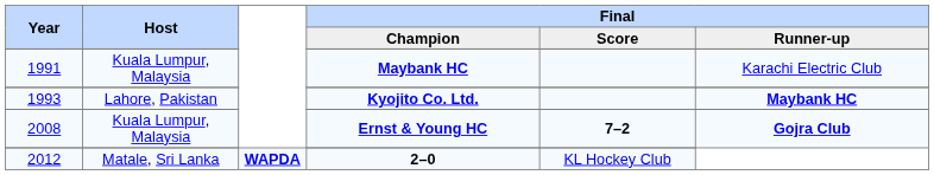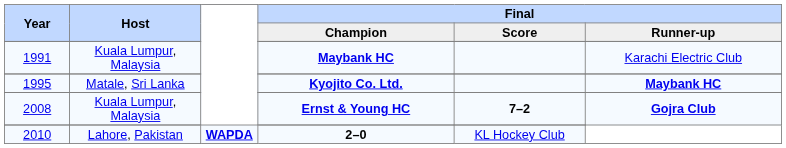 <table border=1 style="border-collapse:collapse; font-size:90%; width:100%; text-align:center" cellpadding=2 cellspacing=0>
 <tr bgcolor=#C1D8FF>
 <th rowspan=2 width=5%>Year</th>
 <th rowspan=2 width=10%>Host</th>
 <th width=1% rowspan=9 bgcolor=ffffff></th>
 <th colspan=3>Final</th>
 </tr>
 <tr bgcolor=#EFEFEF>
 <th width=15%>Champion</th>
 <th width=10%>Score</th>
 <th width=15%>Runner-up</th>
 </tr>
 <tr>
 </tr>
 <tr bgcolor=#F5FAFF>
 <td><a href='#'>1991</a></td>
 <td><a href='#'>Kuala Lumpur</a>, <a href='#'>Malaysia</a></td>
 <td><strong> <a href='#'>Maybank HC</a></strong></td>
 <td></td>
 <td> <a href='#'>Karachi Electric Club</a></td>
 </tr>
 <tr>
 </tr>
 <tr bgcolor=#F5FAFF>
-<td><a href='#'>1993</a></td>
-<td><a href='#'>Lahore</a>, <a href='#'>Pakistan</a></td>
+<td><a href='#'>1995</a></td>
+<td><a href='#'>Matale</a>, <a href='#'>Sri Lanka</a></td>
 <td><strong> <a href='#'>Kyojito Co. Ltd.</a></strong></td>
 <td></td>
 <td><strong> <a href='#'>Maybank HC</a></strong></td>
 </tr>
 <tr>
 </tr>
 <tr bgcolor=#F5FAFF>
 <td><a href='#'>2008</a></td>
 <td><a href='#'>Kuala Lumpur</a>, <a href='#'>Malaysia</a></td>
 <td><strong> <a href='#'>Ernst & Young HC</a></strong></td>
 <td><strong>7–2</strong></td>
 <td><strong> <a href='#'>Gojra Club</a></strong></td>
 </tr>
 <tr>
 </tr>
 <tr bgcolor=#F5FAFF>
-<td><a href='#'>2012</a></td>
-<td><a href='#'>Matale</a>, <a href='#'>Sri Lanka</a></td>
+<td><a href='#'>2010</a></td>
+<td><a href='#'>Lahore</a>, <a href='#'>Pakistan</a></td>
 <td><strong> <a href='#'>WAPDA</a></strong></td>
 <td><strong>2–0</strong></td>
 <td> <a href='#'>KL Hockey Club</a></td>
 </tr>
 </table>
